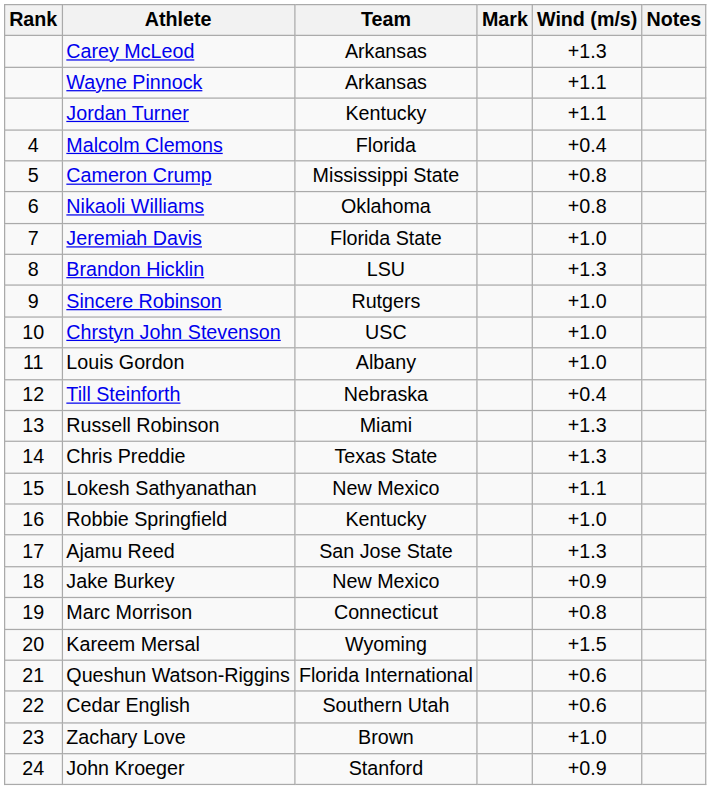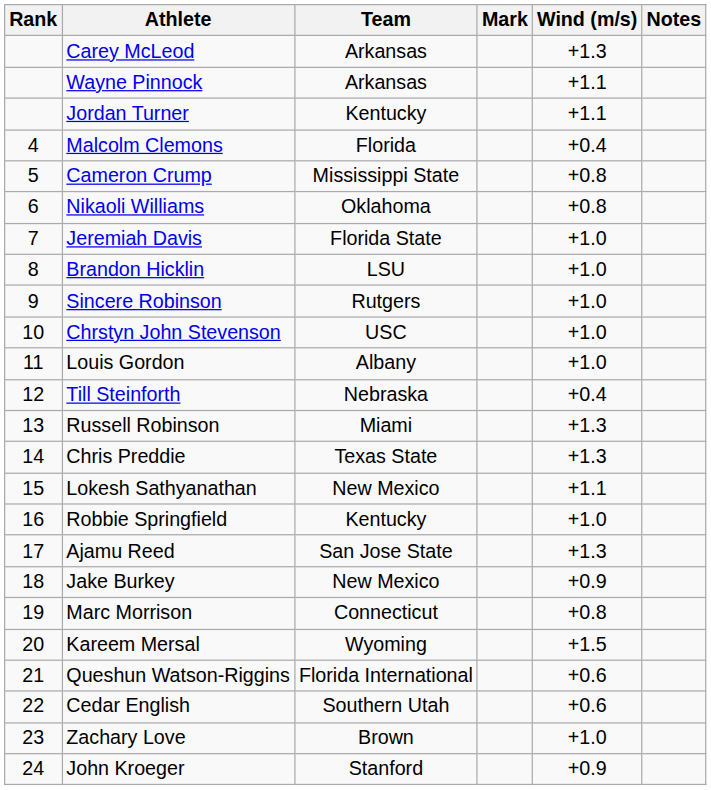 <table class="wikitable sortable" style="text-align:center">
 <tr>
 <th>Rank</th>
 <th>Athlete</th>
 <th>Team</th>
 <th>Mark</th>
 <th>Wind (m/s)</th>
 <th>Notes</th>
 </tr>
 <tr>
 <td></td>
 <td align=left> <a href='#'>Carey McLeod</a></td>
 <td>Arkansas</td>
 <td></td>
 <td>+1.3</td>
 <td></td>
 </tr>
 <tr>
 <td></td>
 <td align=left> <a href='#'>Wayne Pinnock</a></td>
 <td>Arkansas</td>
 <td></td>
 <td>+1.1</td>
 <td></td>
 </tr>
 <tr>
 <td></td>
 <td align=left> <a href='#'>Jordan Turner</a></td>
 <td>Kentucky</td>
 <td></td>
 <td>+1.1</td>
 <td></td>
 </tr>
 <tr>
 <td>4</td>
 <td align=left> <a href='#'>Malcolm Clemons</a></td>
 <td>Florida</td>
 <td></td>
 <td>+0.4</td>
 <td></td>
 </tr>
 <tr>
 <td>5</td>
 <td align=left> <a href='#'>Cameron Crump</a></td>
 <td>Mississippi State</td>
 <td></td>
 <td>+0.8</td>
 <td></td>
 </tr>
 <tr>
 <td>6</td>
 <td align=left> <a href='#'>Nikaoli Williams</a></td>
 <td>Oklahoma</td>
 <td></td>
 <td>+0.8</td>
 <td></td>
 </tr>
 <tr>
 <td>7</td>
 <td align=left> <a href='#'>Jeremiah Davis</a></td>
 <td>Florida State</td>
 <td></td>
 <td>+1.0</td>
 <td></td>
 </tr>
 <tr>
 <td>8</td>
 <td align=left> <a href='#'>Brandon Hicklin</a></td>
 <td>LSU</td>
 <td></td>
-<td>+1.3</td>
+<td>+1.0</td>
 <td></td>
 </tr>
 <tr>
 <td>9</td>
 <td align=left> <a href='#'>Sincere Robinson</a></td>
 <td>Rutgers</td>
 <td></td>
 <td>+1.0</td>
 <td></td>
 </tr>
 <tr>
 <td>10</td>
 <td align=left> <a href='#'>Chrstyn John Stevenson</a></td>
 <td>USC</td>
 <td></td>
 <td>+1.0</td>
 <td></td>
 </tr>
 <tr>
 <td>11</td>
 <td align=left> Louis Gordon</td>
 <td>Albany</td>
 <td></td>
 <td>+1.0</td>
 <td></td>
 </tr>
 <tr>
 <td>12</td>
 <td align=left> <a href='#'>Till Steinforth</a></td>
 <td>Nebraska</td>
 <td></td>
 <td>+0.4</td>
 <td></td>
 </tr>
 <tr>
 <td>13</td>
 <td align=left> Russell Robinson</td>
 <td>Miami</td>
 <td></td>
 <td>+1.3</td>
 <td></td>
 </tr>
 <tr>
 <td>14</td>
 <td align=left> Chris Preddie</td>
 <td>Texas State</td>
 <td></td>
 <td>+1.3</td>
 <td></td>
 </tr>
 <tr>
 <td>15</td>
 <td align=left> Lokesh Sathyanathan</td>
 <td>New Mexico</td>
 <td></td>
 <td>+1.1</td>
 <td></td>
 </tr>
 <tr>
 <td>16</td>
 <td align=left> Robbie Springfield</td>
 <td>Kentucky</td>
 <td></td>
 <td>+1.0</td>
 <td></td>
 </tr>
 <tr>
 <td>17</td>
 <td align=left> Ajamu Reed</td>
 <td>San Jose State</td>
 <td></td>
 <td>+1.3</td>
 <td></td>
 </tr>
 <tr>
 <td>18</td>
 <td align=left> Jake Burkey</td>
 <td>New Mexico</td>
 <td></td>
 <td>+0.9</td>
 <td></td>
 </tr>
 <tr>
 <td>19</td>
 <td align=left> Marc Morrison</td>
 <td>Connecticut</td>
 <td></td>
 <td>+0.8</td>
 <td></td>
 </tr>
 <tr>
 <td>20</td>
 <td align=left> Kareem Mersal</td>
 <td>Wyoming</td>
 <td></td>
 <td>+1.5</td>
 <td></td>
 </tr>
 <tr>
 <td>21</td>
 <td align=left> Queshun Watson-Riggins</td>
 <td>Florida International</td>
 <td></td>
 <td>+0.6</td>
 <td></td>
 </tr>
 <tr>
 <td>22</td>
 <td align=left> Cedar English</td>
 <td>Southern Utah</td>
 <td></td>
 <td>+0.6</td>
 <td></td>
 </tr>
 <tr>
 <td>23</td>
 <td align=left> Zachary Love</td>
 <td>Brown</td>
 <td></td>
 <td>+1.0</td>
 <td></td>
 </tr>
 <tr>
 <td>24</td>
 <td align=left> John Kroeger</td>
 <td>Stanford</td>
 <td></td>
 <td>+0.9</td>
 <td></td>
 </tr>
 </table>
